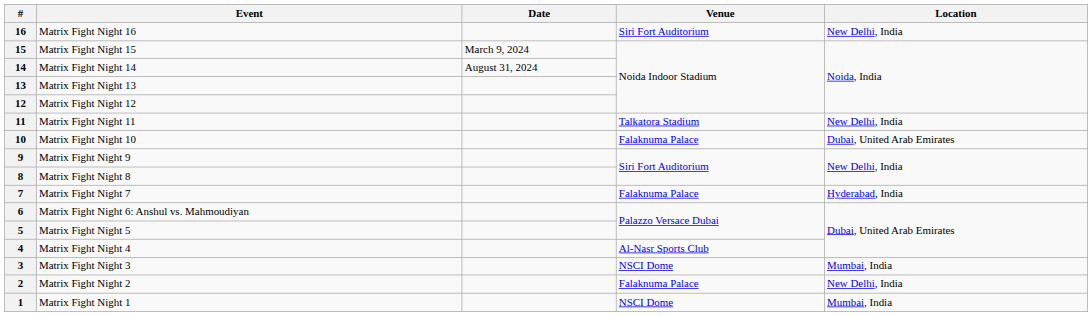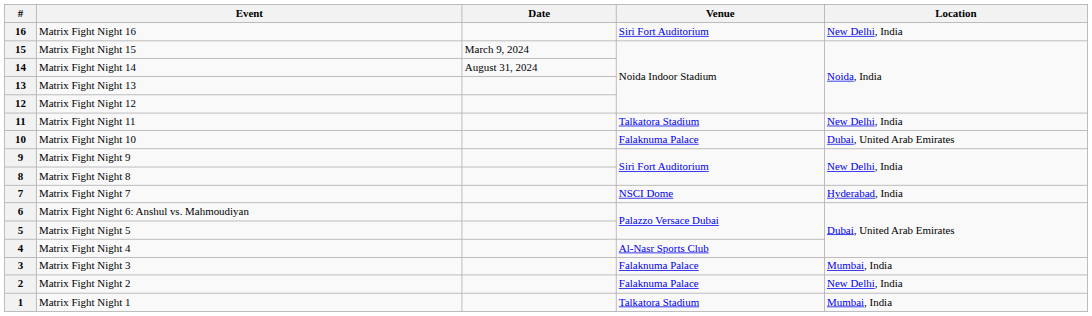 <table class="sortable wikitable succession-box" style="width:90%; margin:1.0em auto; font-size:90%;">
 <tr>
 <th scope="col">#</th>
 <th scope="col">Event</th>
 <th scope="col">Date</th>
 <th scope="col">Venue</th>
 <th scope="col">Location</th>
 </tr>
 <tr>
 <th>16</th>
 <td>Matrix Fight Night 16</td>
 <td></td>
 <td><a href='#'>Siri Fort Auditorium</a></td>
 <td><a href='#'>New Delhi</a>, India</td>
 </tr>
 <tr>
 <th>15</th>
 <td>Matrix Fight Night 15</td>
 <td>March 9, 2024</td>
 <td rowspan="4">Noida Indoor Stadium</td>
 <td rowspan="4"><a href='#'>Noida</a>, India</td>
 </tr>
 <tr>
 <th>14</th>
 <td>Matrix Fight Night 14</td>
 <td>August 31, 2024</td>
 </tr>
 <tr>
 <th>13</th>
 <td>Matrix Fight Night 13</td>
 <td></td>
 </tr>
 <tr>
 <th>12</th>
 <td>Matrix Fight Night 12</td>
 <td></td>
 </tr>
 <tr>
 <th>11</th>
 <td>Matrix Fight Night 11</td>
 <td></td>
 <td><a href='#'>Talkatora Stadium</a></td>
 <td><a href='#'>New Delhi</a>, India</td>
 </tr>
 <tr>
 <th>10</th>
 <td>Matrix Fight Night 10</td>
 <td></td>
 <td><a href='#'>Falaknuma Palace</a></td>
 <td><a href='#'>Dubai</a>, United Arab Emirates</td>
 </tr>
 <tr>
 <th>9</th>
 <td>Matrix Fight Night 9</td>
 <td></td>
 <td rowspan=2><a href='#'>Siri Fort Auditorium</a></td>
 <td rowspan=2><a href='#'>New Delhi</a>, India</td>
 </tr>
 <tr>
 <th>8</th>
 <td>Matrix Fight Night 8</td>
 <td></td>
 </tr>
 <tr>
 <th>7</th>
 <td>Matrix Fight Night 7</td>
 <td></td>
-<td><a href='#'>Falaknuma Palace</a></td>
+<td><a href='#'>NSCI Dome</a></td>
 <td><a href='#'>Hyderabad</a>, India</td>
 </tr>
 <tr>
 <th>6</th>
 <td>Matrix Fight Night 6: Anshul vs. Mahmoudiyan</td>
 <td></td>
 <td rowspan=2><a href='#'>Palazzo Versace Dubai</a></td>
 <td rowspan=3><a href='#'>Dubai</a>, United Arab Emirates</td>
 </tr>
 <tr>
 <th>5</th>
 <td>Matrix Fight Night 5</td>
 <td></td>
 </tr>
 <tr>
 <th>4</th>
 <td>Matrix Fight Night 4</td>
 <td></td>
 <td><a href='#'>Al-Nasr Sports Club</a></td>
 </tr>
 <tr>
 <th>3</th>
 <td>Matrix Fight Night 3</td>
 <td></td>
-<td><a href='#'>NSCI Dome</a></td>
+<td><a href='#'>Falaknuma Palace</a></td>
 <td><a href='#'>Mumbai</a>, India</td>
 </tr>
 <tr>
 <th>2</th>
 <td>Matrix Fight Night 2</td>
 <td></td>
 <td><a href='#'>Falaknuma Palace</a></td>
 <td><a href='#'>New Delhi</a>, India</td>
 </tr>
 <tr>
 <th>1</th>
 <td>Matrix Fight Night 1</td>
 <td></td>
-<td><a href='#'>NSCI Dome</a></td>
+<td><a href='#'>Talkatora Stadium</a></td>
 <td><a href='#'>Mumbai</a>, India</td>
 </tr>
 </table>
